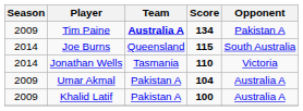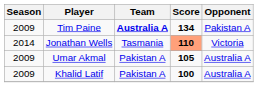 <table class="wikitable" style="text-align:center">
 <tr>
 <th>Season</th>
 <th>Player</th>
 <th>Team</th>
 <th>Score</th>
 <th>Opponent</th>
 </tr>
 <tr>
 <td>2009</td>
 <td><a href='#'>Tim Paine</a></td>
 <td><strong><a href='#'>Australia A</a></strong></td>
 <td><strong>134</strong></td>
 <td><a href='#'>Pakistan A</a></td>
 </tr>
 <tr>
 <td>2014</td>
-<td><a href='#'>Joe Burns</a></td>
-<td><a href='#'>Queensland</a></td>
-<td><strong>115</strong></td>
-<td><a href='#'>South Australia</a></td>
-</tr>
-<tr>
-<td>2014</td>
 <td><a href='#'>Jonathan Wells</a></td>
 <td><a href='#'>Tasmania</a></td>
-<td><strong>110</strong></td>
+<td style="background: lightsalmon;"><strong>110</strong></td>
 <td><a href='#'>Victoria</a></td>
 </tr>
 <tr>
 <td>2009</td>
 <td><a href='#'>Umar Akmal</a></td>
 <td><a href='#'>Pakistan A</a></td>
-<td><strong>104</strong></td>
+<td><strong>105</strong></td>
 <td><a href='#'>Australia A</a></td>
 </tr>
 <tr>
 <td>2009</td>
 <td><a href='#'>Khalid Latif</a></td>
 <td><a href='#'>Pakistan A</a></td>
 <td><strong>100</strong></td>
 <td><a href='#'>Australia A</a></td>
 </tr>
 <tr>
 </tr>
 </table>
